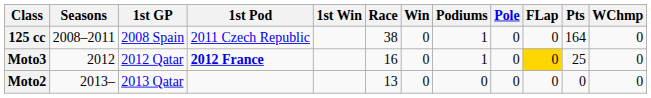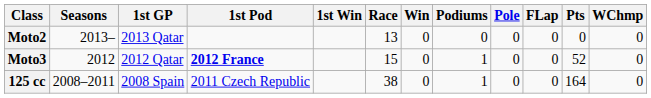 <table class="wikitable">
 <tr>
 <th>Class</th>
 <th>Seasons</th>
 <th>1st GP</th>
 <th>1st Pod</th>
 <th>1st Win</th>
 <th>Race</th>
 <th>Win</th>
 <th>Podiums</th>
 <th><a href='#'>Pole</a></th>
 <th>FLap</th>
 <th>Pts</th>
 <th>WChmp</th>
 </tr>
 <tr align="right">
+<th>Moto2</th>
+<td>2013–</td>
+<td align="left"><a href='#'>2013 Qatar</a></td>
+<td align="left"></td>
+<td align="left"></td>
+<td>13</td>
+<td>0</td>
+<td>0</td>
+<td>0</td>
+<td>0</td>
+<td>0</td>
+<td>0</td>
+</tr>
+<tr align="right">
+<th>Moto3</th>
+<td>2012</td>
+<td align="left"><a href='#'>2012 Qatar</a></td>
+<td align="left"><strong><a href='#'>2012 France</a></strong></td>
+<td align="left"></td>
+<td>15</td>
+<td>0</td>
+<td>1</td>
+<td>0</td>
+<td>0</td>
+<td>52</td>
+<td>0</td>
+</tr>
+<tr align="right">
 <th>125 cc</th>
 <td>2008–2011</td>
 <td align="left"><a href='#'>2008 Spain</a></td>
 <td align="left"><a href='#'>2011 Czech Republic</a></td>
 <td align="left"></td>
 <td>38</td>
 <td>0</td>
 <td>1</td>
 <td>0</td>
 <td>0</td>
 <td>164</td>
 <td>0</td>
 </tr>
-<tr align="right">
-<th>Moto3</th>
-<td>2012</td>
-<td align="left"><a href='#'>2012 Qatar</a></td>
-<td align="left"><strong><a href='#'>2012 France</a></strong></td>
-<td align="left"></td>
-<td>16</td>
-<td>0</td>
-<td>1</td>
-<td>0</td>
-<td style="background: gold;">0</td>
-<td>25</td>
-<td>0</td>
-</tr>
-<tr align="right">
-<th>Moto2</th>
-<td>2013–</td>
-<td align="left"><a href='#'>2013 Qatar</a></td>
-<td align="left"></td>
-<td align="left"></td>
-<td>13</td>
-<td>0</td>
-<td>0</td>
-<td>0</td>
-<td>0</td>
-<td>0</td>
-<td>0</td>
-</tr>
 </table>
